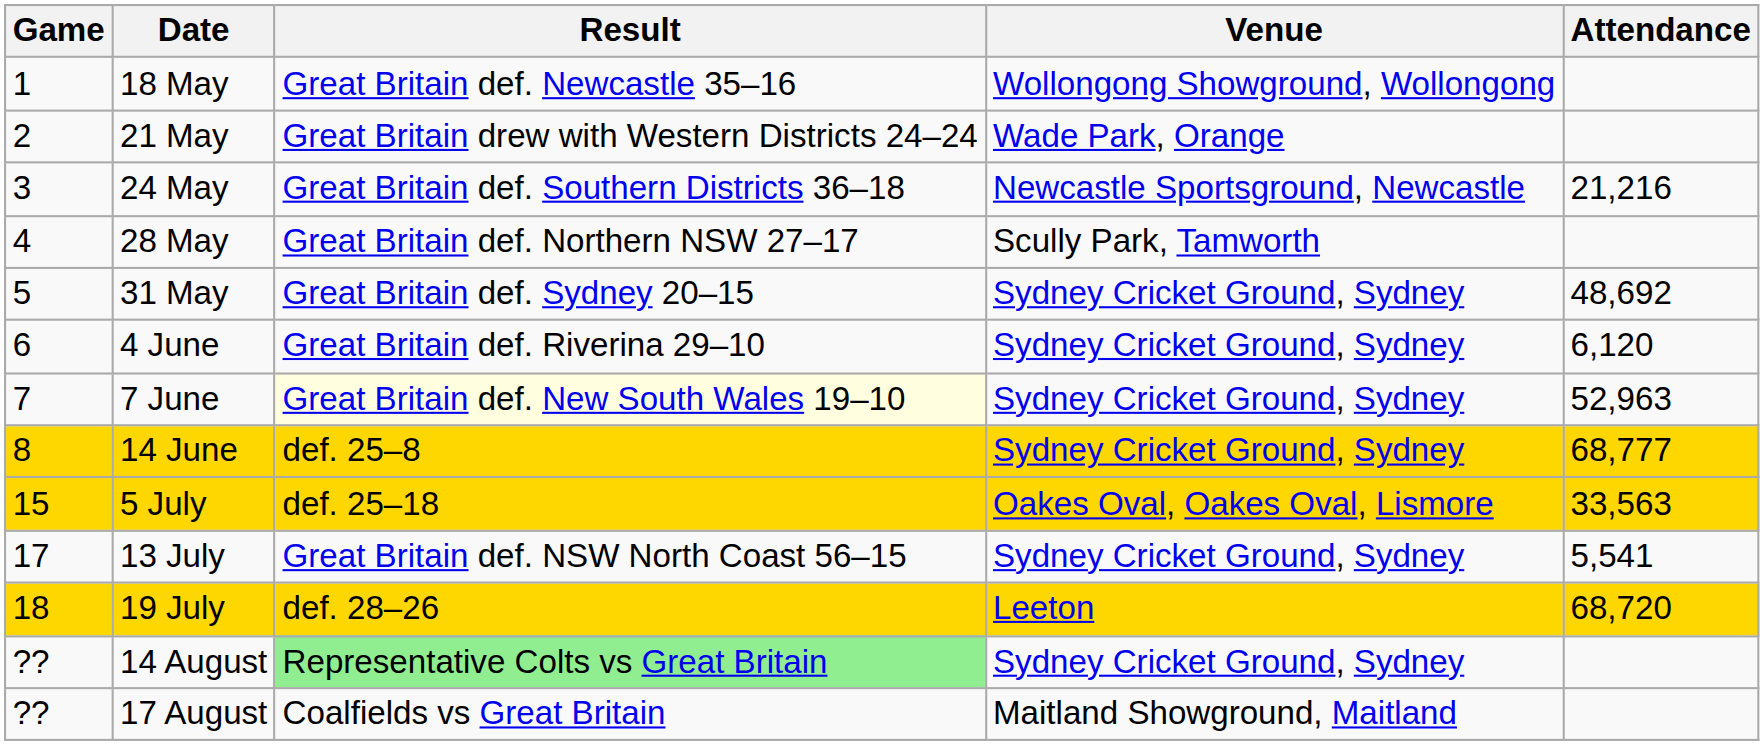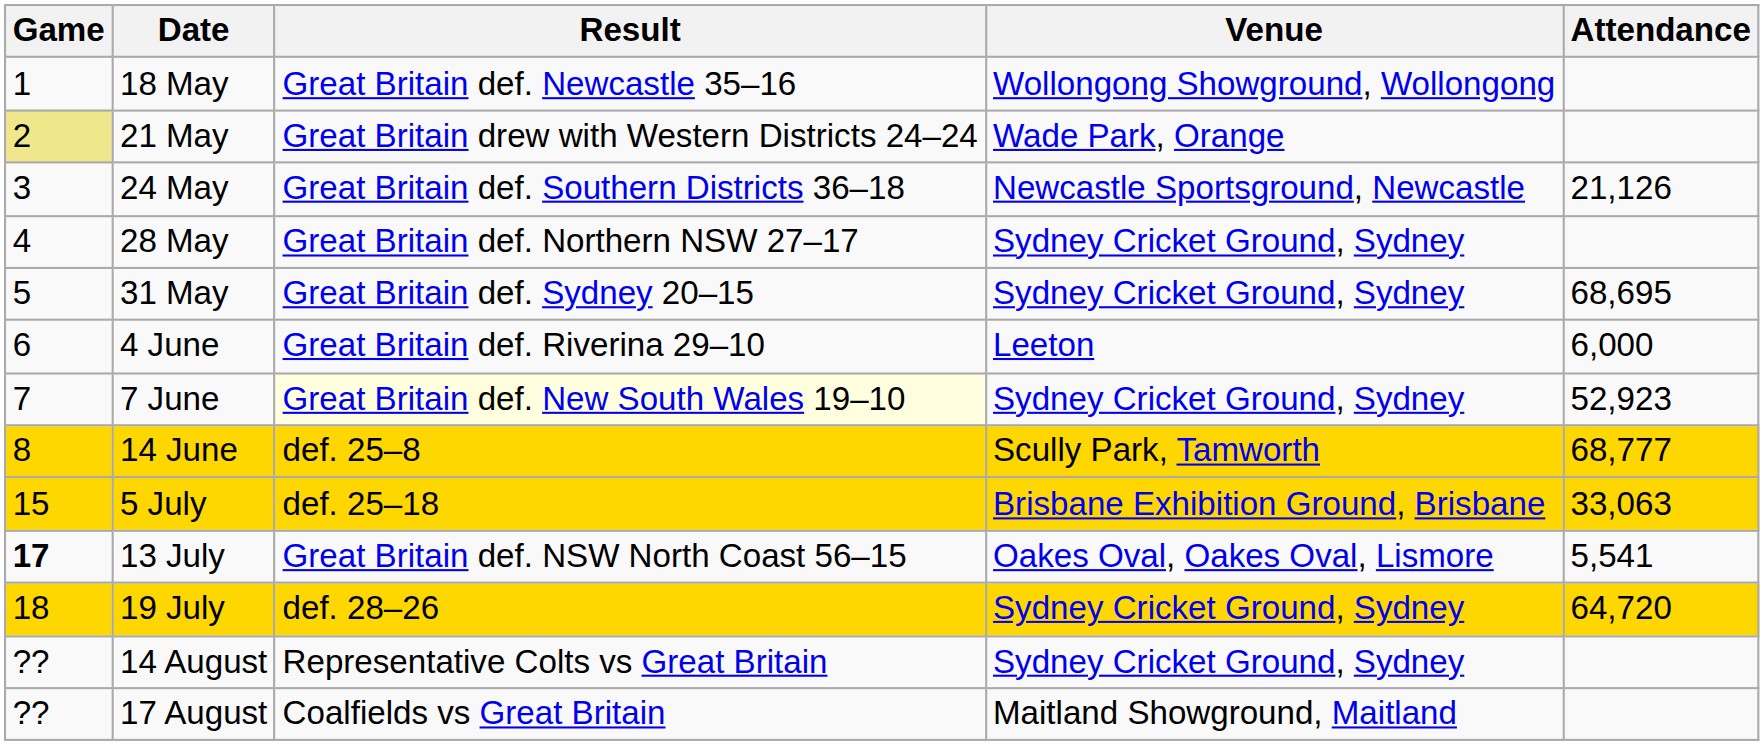 <table class="wikitable">
 <tr>
 <th>Game</th>
 <th>Date</th>
 <th>Result</th>
 <th>Venue</th>
 <th>Attendance</th>
 </tr>
 <tr>
 <td>1</td>
 <td>18 May</td>
 <td> <a href='#'>Great Britain</a> def.  <a href='#'>Newcastle</a> 35–16</td>
 <td><a href='#'>Wollongong Showground</a>, <a href='#'>Wollongong</a></td>
 <td></td>
 </tr>
 <tr>
-<td>2</td>
+<td style="background: khaki;">2</td>
 <td>21 May</td>
 <td> <a href='#'>Great Britain</a> drew with  Western Districts 24–24</td>
 <td><a href='#'>Wade Park</a>, <a href='#'>Orange</a></td>
 <td></td>
 </tr>
 <tr>
 <td>3</td>
 <td>24 May</td>
 <td> <a href='#'>Great Britain</a> def.  <a href='#'>Southern Districts</a> 36–18</td>
 <td><a href='#'>Newcastle Sportsground</a>, <a href='#'>Newcastle</a></td>
-<td>21,216</td>
+<td>21,126</td>
 </tr>
 <tr>
 <td>4</td>
 <td>28 May</td>
 <td> <a href='#'>Great Britain</a> def.  Northern NSW 27–17</td>
-<td>Scully Park, <a href='#'>Tamworth</a></td>
+<td><a href='#'>Sydney Cricket Ground</a>, <a href='#'>Sydney</a></td>
 <td></td>
 </tr>
 <tr>
 <td>5</td>
 <td>31 May</td>
 <td> <a href='#'>Great Britain</a> def.  <a href='#'>Sydney</a> 20–15</td>
 <td><a href='#'>Sydney Cricket Ground</a>, <a href='#'>Sydney</a></td>
-<td>48,692</td>
+<td>68,695</td>
 </tr>
 <tr>
 <td>6</td>
 <td>4 June</td>
 <td> <a href='#'>Great Britain</a> def.  Riverina 29–10</td>
-<td><a href='#'>Sydney Cricket Ground</a>, <a href='#'>Sydney</a></td>
-<td>6,120</td>
+<td><a href='#'>Leeton</a></td>
+<td>6,000</td>
 </tr>
 <tr>
 <td>7</td>
 <td>7 June</td>
 <td style="background: lightyellow;"> <a href='#'>Great Britain</a> def.  <a href='#'>New South Wales</a> 19–10</td>
 <td><a href='#'>Sydney Cricket Ground</a>, <a href='#'>Sydney</a></td>
-<td>52,963</td>
+<td>52,923</td>
 </tr>
 <tr bgcolor=Gold>
 <td>8</td>
 <td>14 June</td>
 <td> def.  25–8</td>
-<td><a href='#'>Sydney Cricket Ground</a>, <a href='#'>Sydney</a></td>
+<td>Scully Park, <a href='#'>Tamworth</a></td>
 <td>68,777</td>
 </tr>
 <tr bgcolor=Gold>
 <td>15</td>
 <td>5 July</td>
 <td> def.  25–18</td>
-<td><a href='#'>Oakes Oval</a>, <a href='#'>Oakes Oval</a>, <a href='#'>Lismore</a></td>
-<td>33,563</td>
+<td><a href='#'>Brisbane Exhibition Ground</a>, <a href='#'>Brisbane</a></td>
+<td>33,063</td>
 </tr>
 <tr>
-<td>17</td>
+<td><strong>17</strong></td>
 <td>13 July</td>
 <td> <a href='#'>Great Britain</a> def.  NSW North Coast 56–15</td>
-<td><a href='#'>Sydney Cricket Ground</a>, <a href='#'>Sydney</a></td>
+<td><a href='#'>Oakes Oval</a>, <a href='#'>Oakes Oval</a>, <a href='#'>Lismore</a></td>
 <td>5,541</td>
 </tr>
 <tr bgcolor=Gold>
 <td>18</td>
 <td>19 July</td>
 <td> def.  28–26</td>
-<td><a href='#'>Leeton</a></td>
-<td>68,720</td>
+<td><a href='#'>Sydney Cricket Ground</a>, <a href='#'>Sydney</a></td>
+<td>64,720</td>
 </tr>
 <tr>
 <td>??</td>
 <td>14 August</td>
-<td style="background: lightgreen;"> Representative Colts vs  <a href='#'>Great Britain</a></td>
+<td> Representative Colts vs  <a href='#'>Great Britain</a></td>
 <td><a href='#'>Sydney Cricket Ground</a>, <a href='#'>Sydney</a></td>
 <td></td>
 </tr>
 <tr>
 <td>??</td>
 <td>17 August</td>
 <td>Coalfields vs  <a href='#'>Great Britain</a></td>
 <td>Maitland Showground, <a href='#'>Maitland</a></td>
 <td></td>
 </tr>
 </table>
